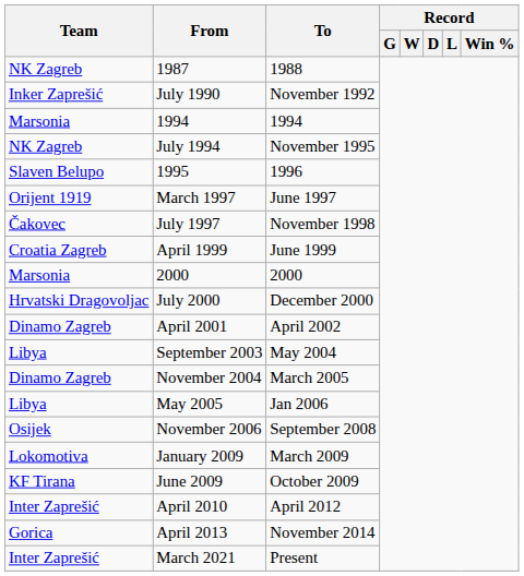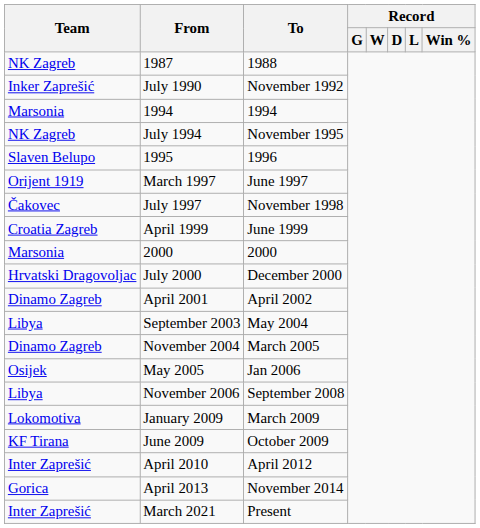 <table class="wikitable sortable">
 <tr>
 <th rowspan="2">Team</th>
 <th rowspan="2">From</th>
 <th rowspan="2">To</th>
 <th colspan="5">Record</th>
 </tr>
 <tr>
 <th>G</th>
 <th>W</th>
 <th>D</th>
 <th>L</th>
 <th>Win %</th>
 </tr>
 <tr>
 <td><a href='#'>NK Zagreb</a></td>
 <td>1987</td>
 <td>1988<br></td>
 </tr>
 <tr>
 <td><a href='#'>Inker Zaprešić</a></td>
 <td>July 1990</td>
 <td>November 1992<br></td>
 </tr>
 <tr>
 <td><a href='#'>Marsonia</a></td>
 <td>1994</td>
 <td>1994<br></td>
 </tr>
 <tr>
 <td><a href='#'>NK Zagreb</a></td>
 <td>July 1994</td>
 <td>November 1995<br></td>
 </tr>
 <tr>
 <td><a href='#'>Slaven Belupo</a></td>
 <td>1995</td>
 <td>1996<br></td>
 </tr>
 <tr>
 <td><a href='#'>Orijent 1919</a></td>
 <td>March 1997</td>
 <td>June 1997<br></td>
 </tr>
 <tr>
 <td><a href='#'>Čakovec</a></td>
 <td>July 1997</td>
 <td>November 1998<br></td>
 </tr>
 <tr>
 <td><a href='#'>Croatia Zagreb</a></td>
 <td>April 1999</td>
 <td>June 1999<br></td>
 </tr>
 <tr>
 <td><a href='#'>Marsonia</a></td>
 <td>2000</td>
 <td>2000<br></td>
 </tr>
 <tr>
 <td><a href='#'>Hrvatski Dragovoljac</a></td>
 <td>July 2000</td>
 <td>December 2000<br></td>
 </tr>
 <tr>
 <td><a href='#'>Dinamo Zagreb</a></td>
 <td>April 2001</td>
 <td>April 2002<br></td>
 </tr>
 <tr>
 <td><a href='#'>Libya</a></td>
 <td>September 2003</td>
 <td>May 2004<br></td>
 </tr>
 <tr>
 <td><a href='#'>Dinamo Zagreb</a></td>
 <td>November 2004</td>
 <td>March 2005<br></td>
 </tr>
 <tr>
-<td><a href='#'>Libya</a></td>
+<td><a href='#'>Osijek</a></td>
 <td>May 2005</td>
 <td>Jan 2006<br></td>
 </tr>
 <tr>
-<td><a href='#'>Osijek</a></td>
+<td><a href='#'>Libya</a></td>
 <td>November 2006</td>
 <td>September 2008<br></td>
 </tr>
 <tr>
 <td><a href='#'>Lokomotiva</a></td>
 <td>January 2009</td>
 <td>March 2009<br></td>
 </tr>
 <tr>
 <td><a href='#'>KF Tirana</a></td>
 <td>June 2009</td>
 <td>October 2009<br></td>
 </tr>
 <tr>
 <td><a href='#'>Inter Zaprešić</a></td>
 <td>April 2010</td>
 <td>April 2012<br></td>
 </tr>
 <tr>
 <td><a href='#'>Gorica</a></td>
 <td>April 2013</td>
 <td>November 2014<br></td>
 </tr>
 <tr>
 <td><a href='#'>Inter Zaprešić</a></td>
 <td>March 2021</td>
 <td>Present<br></td>
 </tr>
 </table>
